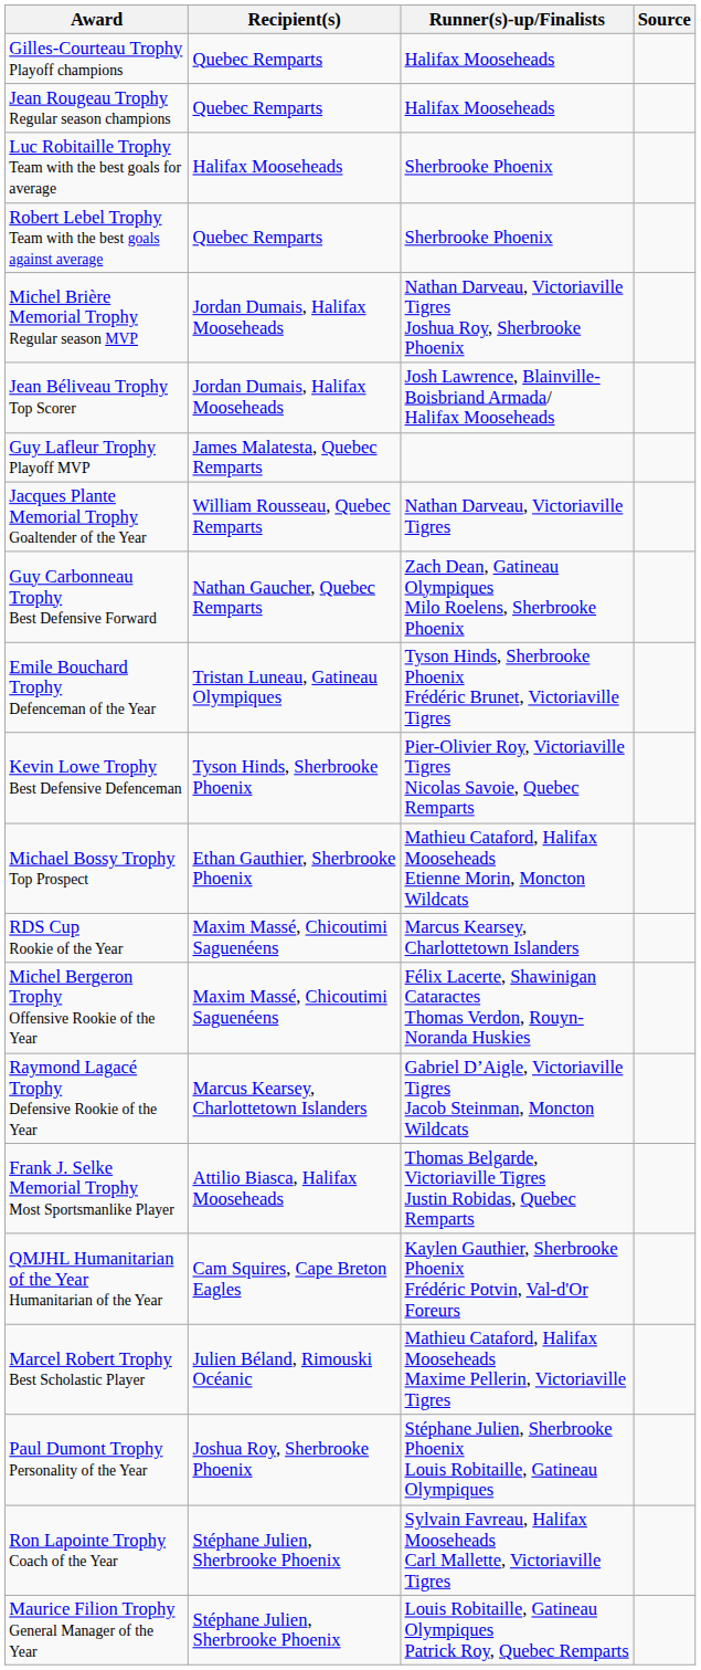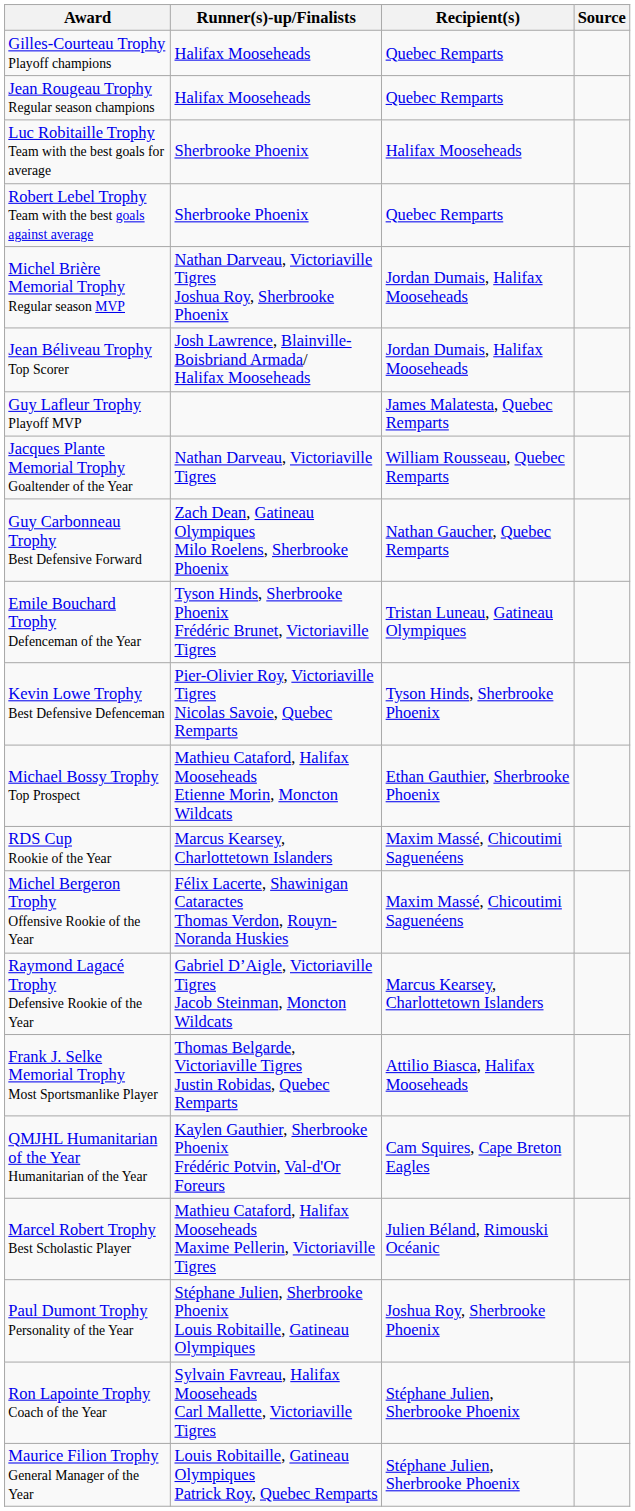 <table class="wikitable">
 <tr>
 <th>Award</th>
+<th>Runner(s)-up/Finalists</th>
 <th>Recipient(s)</th>
-<th>Runner(s)-up/Finalists</th>
 <th>Source</th>
 </tr>
 <tr>
 <td><a href='#'>Gilles-Courteau Trophy</a><br><small>Playoff champions</small></td>
+<td><a href='#'>Halifax Mooseheads</a></td>
 <td><a href='#'>Quebec Remparts</a></td>
+<td></td>
+</tr>
+<tr>
+<td><a href='#'>Jean Rougeau Trophy</a><br><small>Regular season champions</small></td>
+<td><a href='#'>Halifax Mooseheads</a></td>
+<td><a href='#'>Quebec Remparts</a></td>
+<td></td>
+</tr>
+<tr>
+<td><a href='#'>Luc Robitaille Trophy</a><br><small>Team with the best goals for average</small></td>
+<td><a href='#'>Sherbrooke Phoenix</a></td>
 <td><a href='#'>Halifax Mooseheads</a></td>
 <td></td>
 </tr>
 <tr>
-<td><a href='#'>Jean Rougeau Trophy</a><br><small>Regular season champions</small></td>
+<td><a href='#'>Robert Lebel Trophy</a><br><small>Team with the best <a href='#'>goals against average</a></small></td>
+<td><a href='#'>Sherbrooke Phoenix</a></td>
 <td><a href='#'>Quebec Remparts</a></td>
-<td><a href='#'>Halifax Mooseheads</a></td>
-<td></td>
-</tr>
-<tr>
-<td><a href='#'>Luc Robitaille Trophy</a><br><small>Team with the best goals for average</small></td>
-<td><a href='#'>Halifax Mooseheads</a></td>
-<td><a href='#'>Sherbrooke Phoenix</a></td>
-<td></td>
-</tr>
-<tr>
-<td><a href='#'>Robert Lebel Trophy</a><br><small>Team with the best <a href='#'>goals against average</a></small></td>
-<td><a href='#'>Quebec Remparts</a></td>
-<td><a href='#'>Sherbrooke Phoenix</a></td>
 <td></td>
 </tr>
 <tr>
 <td><a href='#'>Michel Brière Memorial Trophy</a><br><small>Regular season <a href='#'>MVP</a></small></td>
+<td><a href='#'>Nathan Darveau</a>, <a href='#'>Victoriaville Tigres</a> <br> <a href='#'>Joshua Roy</a>, <a href='#'>Sherbrooke Phoenix</a></td>
 <td><a href='#'>Jordan Dumais</a>, <a href='#'>Halifax Mooseheads</a></td>
-<td><a href='#'>Nathan Darveau</a>, <a href='#'>Victoriaville Tigres</a> <br> <a href='#'>Joshua Roy</a>, <a href='#'>Sherbrooke Phoenix</a></td>
 <td></td>
 </tr>
 <tr>
 <td><a href='#'>Jean Béliveau Trophy</a><br><small>Top Scorer</small></td>
+<td><a href='#'>Josh Lawrence</a>, <a href='#'>Blainville-Boisbriand Armada</a>/<br><a href='#'>Halifax Mooseheads</a></td>
 <td><a href='#'>Jordan Dumais</a>, <a href='#'>Halifax Mooseheads</a></td>
-<td><a href='#'>Josh Lawrence</a>, <a href='#'>Blainville-Boisbriand Armada</a>/<br><a href='#'>Halifax Mooseheads</a></td>
 <td></td>
 </tr>
 <tr>
 <td><a href='#'>Guy Lafleur Trophy</a><br><small>Playoff MVP</small></td>
+<td></td>
 <td><a href='#'>James Malatesta</a>, <a href='#'>Quebec Remparts</a></td>
-<td></td>
 <td></td>
 </tr>
 <tr>
 <td><a href='#'>Jacques Plante Memorial Trophy</a><br><small>Goaltender of the Year</small></td>
+<td><a href='#'>Nathan Darveau</a>, <a href='#'>Victoriaville Tigres</a></td>
 <td><a href='#'>William Rousseau</a>, <a href='#'>Quebec Remparts</a></td>
-<td><a href='#'>Nathan Darveau</a>, <a href='#'>Victoriaville Tigres</a></td>
 <td></td>
 </tr>
 <tr>
 <td><a href='#'>Guy Carbonneau Trophy</a><br><small>Best Defensive Forward</small></td>
+<td><a href='#'>Zach Dean</a>, <a href='#'>Gatineau Olympiques</a> <br> <a href='#'>Milo Roelens</a>, <a href='#'>Sherbrooke Phoenix</a></td>
 <td><a href='#'>Nathan Gaucher</a>, <a href='#'>Quebec Remparts</a></td>
-<td><a href='#'>Zach Dean</a>, <a href='#'>Gatineau Olympiques</a> <br> <a href='#'>Milo Roelens</a>, <a href='#'>Sherbrooke Phoenix</a></td>
 <td></td>
 </tr>
 <tr>
 <td><a href='#'>Emile Bouchard Trophy</a><br><small>Defenceman of the Year</small></td>
+<td><a href='#'>Tyson Hinds</a>, <a href='#'>Sherbrooke Phoenix</a> <br> <a href='#'>Frédéric Brunet</a>, <a href='#'>Victoriaville Tigres</a></td>
 <td><a href='#'>Tristan Luneau</a>, <a href='#'>Gatineau Olympiques</a></td>
-<td><a href='#'>Tyson Hinds</a>, <a href='#'>Sherbrooke Phoenix</a> <br> <a href='#'>Frédéric Brunet</a>, <a href='#'>Victoriaville Tigres</a></td>
 <td></td>
 </tr>
 <tr>
 <td><a href='#'>Kevin Lowe Trophy</a><br><small>Best Defensive Defenceman</small></td>
+<td><a href='#'>Pier-Olivier Roy</a>, <a href='#'>Victoriaville Tigres</a> <br> <a href='#'>Nicolas Savoie</a>, <a href='#'>Quebec Remparts</a></td>
 <td><a href='#'>Tyson Hinds</a>, <a href='#'>Sherbrooke Phoenix</a></td>
-<td><a href='#'>Pier-Olivier Roy</a>, <a href='#'>Victoriaville Tigres</a> <br> <a href='#'>Nicolas Savoie</a>, <a href='#'>Quebec Remparts</a></td>
 <td></td>
 </tr>
 <tr>
 <td><a href='#'>Michael Bossy Trophy</a><br><small>Top Prospect</small></td>
+<td><a href='#'>Mathieu Cataford</a>, <a href='#'>Halifax Mooseheads</a> <br> <a href='#'>Etienne Morin</a>, <a href='#'>Moncton Wildcats</a></td>
 <td><a href='#'>Ethan Gauthier</a>, <a href='#'>Sherbrooke Phoenix</a></td>
-<td><a href='#'>Mathieu Cataford</a>, <a href='#'>Halifax Mooseheads</a> <br> <a href='#'>Etienne Morin</a>, <a href='#'>Moncton Wildcats</a></td>
 <td></td>
 </tr>
 <tr>
 <td><a href='#'>RDS Cup</a><br><small>Rookie of the Year</small></td>
+<td><a href='#'>Marcus Kearsey</a>, <a href='#'>Charlottetown Islanders</a></td>
 <td><a href='#'>Maxim Massé</a>, <a href='#'>Chicoutimi Saguenéens</a></td>
+<td></td>
+</tr>
+<tr>
+<td><a href='#'>Michel Bergeron Trophy</a><br><small>Offensive Rookie of the Year</small></td>
+<td><a href='#'>Félix Lacerte</a>, <a href='#'>Shawinigan Cataractes</a> <br> <a href='#'>Thomas Verdon</a>, <a href='#'>Rouyn-Noranda Huskies</a></td>
+<td><a href='#'>Maxim Massé</a>, <a href='#'>Chicoutimi Saguenéens</a></td>
+<td></td>
+</tr>
+<tr>
+<td><a href='#'>Raymond Lagacé Trophy</a><br><small>Defensive Rookie of the Year</small></td>
+<td><a href='#'>Gabriel D’Aigle</a>, <a href='#'>Victoriaville Tigres</a> <br> <a href='#'>Jacob Steinman</a>, <a href='#'>Moncton Wildcats</a></td>
 <td><a href='#'>Marcus Kearsey</a>, <a href='#'>Charlottetown Islanders</a></td>
 <td></td>
 </tr>
 <tr>
-<td><a href='#'>Michel Bergeron Trophy</a><br><small>Offensive Rookie of the Year</small></td>
-<td><a href='#'>Maxim Massé</a>, <a href='#'>Chicoutimi Saguenéens</a></td>
-<td><a href='#'>Félix Lacerte</a>, <a href='#'>Shawinigan Cataractes</a> <br> <a href='#'>Thomas Verdon</a>, <a href='#'>Rouyn-Noranda Huskies</a></td>
-<td></td>
-</tr>
-<tr>
-<td><a href='#'>Raymond Lagacé Trophy</a><br><small>Defensive Rookie of the Year</small></td>
-<td><a href='#'>Marcus Kearsey</a>, <a href='#'>Charlottetown Islanders</a></td>
-<td><a href='#'>Gabriel D’Aigle</a>, <a href='#'>Victoriaville Tigres</a> <br> <a href='#'>Jacob Steinman</a>, <a href='#'>Moncton Wildcats</a></td>
-<td></td>
-</tr>
-<tr>
 <td><a href='#'>Frank J. Selke Memorial Trophy</a><br><small>Most Sportsmanlike Player</small></td>
+<td><a href='#'>Thomas Belgarde</a>, <a href='#'>Victoriaville Tigres</a> <br> <a href='#'>Justin Robidas</a>, <a href='#'>Quebec Remparts</a></td>
 <td><a href='#'>Attilio Biasca</a>, <a href='#'>Halifax Mooseheads</a></td>
-<td><a href='#'>Thomas Belgarde</a>, <a href='#'>Victoriaville Tigres</a> <br> <a href='#'>Justin Robidas</a>, <a href='#'>Quebec Remparts</a></td>
 <td></td>
 </tr>
 <tr>
 <td><a href='#'>QMJHL Humanitarian of the Year</a><br><small>Humanitarian of the Year</small></td>
+<td><a href='#'>Kaylen Gauthier</a>, <a href='#'>Sherbrooke Phoenix</a> <br> <a href='#'>Frédéric Potvin</a>, <a href='#'>Val-d'Or Foreurs</a></td>
 <td><a href='#'>Cam Squires</a>, <a href='#'>Cape Breton Eagles</a></td>
-<td><a href='#'>Kaylen Gauthier</a>, <a href='#'>Sherbrooke Phoenix</a> <br> <a href='#'>Frédéric Potvin</a>, <a href='#'>Val-d'Or Foreurs</a></td>
 <td></td>
 </tr>
 <tr>
 <td><a href='#'>Marcel Robert Trophy</a><br><small>Best Scholastic Player</small></td>
+<td><a href='#'>Mathieu Cataford</a>, <a href='#'>Halifax Mooseheads</a> <br> <a href='#'>Maxime Pellerin</a>, <a href='#'>Victoriaville Tigres</a></td>
 <td><a href='#'>Julien Béland</a>, <a href='#'>Rimouski Océanic</a></td>
-<td><a href='#'>Mathieu Cataford</a>, <a href='#'>Halifax Mooseheads</a> <br> <a href='#'>Maxime Pellerin</a>, <a href='#'>Victoriaville Tigres</a></td>
 <td></td>
 </tr>
 <tr>
 <td><a href='#'>Paul Dumont Trophy</a><br><small>Personality of the Year</small></td>
+<td><a href='#'>Stéphane Julien</a>, <a href='#'>Sherbrooke Phoenix</a> <br> <a href='#'>Louis Robitaille</a>, <a href='#'>Gatineau Olympiques</a></td>
 <td><a href='#'>Joshua Roy</a>, <a href='#'>Sherbrooke Phoenix</a></td>
-<td><a href='#'>Stéphane Julien</a>, <a href='#'>Sherbrooke Phoenix</a> <br> <a href='#'>Louis Robitaille</a>, <a href='#'>Gatineau Olympiques</a></td>
 <td></td>
 </tr>
 <tr>
 <td><a href='#'>Ron Lapointe Trophy</a><br><small>Coach of the Year</small></td>
+<td><a href='#'>Sylvain Favreau</a>, <a href='#'>Halifax Mooseheads</a> <br> <a href='#'>Carl Mallette</a>, <a href='#'>Victoriaville Tigres</a></td>
 <td><a href='#'>Stéphane Julien</a>, <a href='#'>Sherbrooke Phoenix</a></td>
-<td><a href='#'>Sylvain Favreau</a>, <a href='#'>Halifax Mooseheads</a> <br> <a href='#'>Carl Mallette</a>, <a href='#'>Victoriaville Tigres</a></td>
 <td></td>
 </tr>
 <tr>
 <td><a href='#'>Maurice Filion Trophy</a><br><small>General Manager of the Year</small></td>
+<td><a href='#'>Louis Robitaille</a>, <a href='#'>Gatineau Olympiques</a> <br> <a href='#'>Patrick Roy</a>, <a href='#'>Quebec Remparts</a></td>
 <td><a href='#'>Stéphane Julien</a>, <a href='#'>Sherbrooke Phoenix</a></td>
-<td><a href='#'>Louis Robitaille</a>, <a href='#'>Gatineau Olympiques</a> <br> <a href='#'>Patrick Roy</a>, <a href='#'>Quebec Remparts</a></td>
 <td></td>
 </tr>
 </table>
